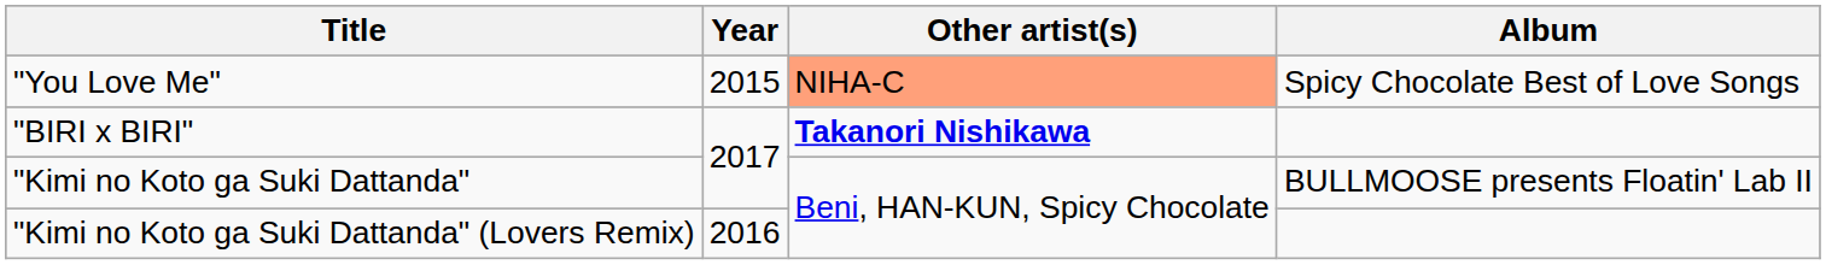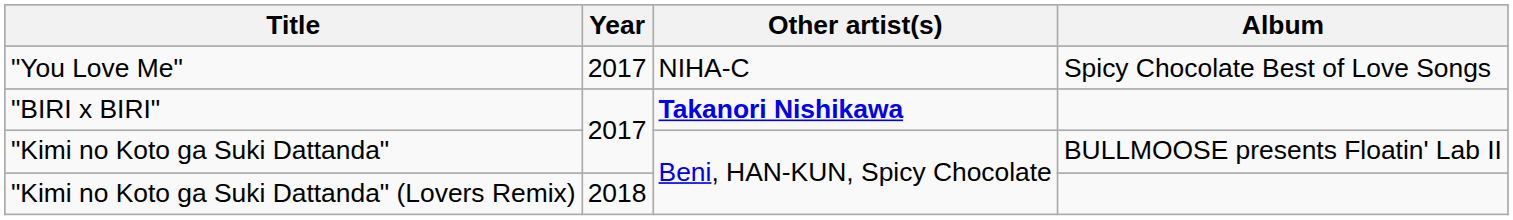 <table class="wikitable">
 <tr>
 <th>Title</th>
 <th>Year</th>
 <th>Other artist(s)</th>
 <th>Album</th>
 </tr>
 <tr>
 <td>"You Love Me"</td>
-<td>2015</td>
-<td style="background: lightsalmon;">NIHA-C</td>
+<td>2017</td>
+<td>NIHA-C</td>
 <td>Spicy Chocolate Best of Love Songs</td>
 </tr>
 <tr>
 <td>"BIRI x BIRI"</td>
 <td rowspan="2">2017</td>
 <td><strong><a href='#'>Takanori Nishikawa</a></strong></td>
 <td></td>
 </tr>
 <tr>
 <td>"Kimi no Koto ga Suki Dattanda"</td>
 <td rowspan="2"><a href='#'>Beni</a>, HAN-KUN, Spicy Chocolate</td>
 <td>BULLMOOSE presents Floatin' Lab II</td>
 </tr>
 <tr>
 <td>"Kimi no Koto ga Suki Dattanda" (Lovers Remix)</td>
-<td>2016</td>
+<td>2018</td>
 <td></td>
 </tr>
 </table>
